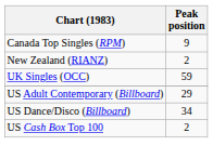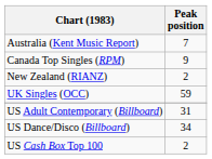 <table class="wikitable sortable" style="float:left;margin-right:1em">
 <tr>
 <th scope="col">Chart (1983)</th>
 <th scope="col">Peak<br>position</th>
+</tr>
+<tr>
+<td>Australia (<a href='#'>Kent Music Report</a>)</td>
+<td style="text-align:center;">7</td>
 </tr>
 <tr>
 <td>Canada Top Singles (<em><a href='#'>RPM</a></em>)</td>
 <td style="text-align:center;">9</td>
 </tr>
 <tr>
 <td>New Zealand (<a href='#'>RIANZ</a>)</td>
 <td style="text-align:center;">2</td>
 </tr>
 <tr>
 <td><a href='#'>UK Singles</a> (<a href='#'>OCC</a>)</td>
 <td style="text-align:center;">59</td>
 </tr>
 <tr>
 </tr>
 <tr>
 <td>US <a href='#'>Adult Contemporary</a> (<em><a href='#'>Billboard</a></em>)</td>
-<td style="text-align: center">29</td>
+<td style="text-align: center">31</td>
 </tr>
 <tr>
 <td>US Dance/Disco (<em><a href='#'>Billboard</a></em>)</td>
 <td style="text-align: center">34</td>
 </tr>
 <tr>
 <td>US <a href='#'><em>Cash Box</em> Top 100</a></td>
 <td style="text-align: center">2</td>
 </tr>
 </table>
